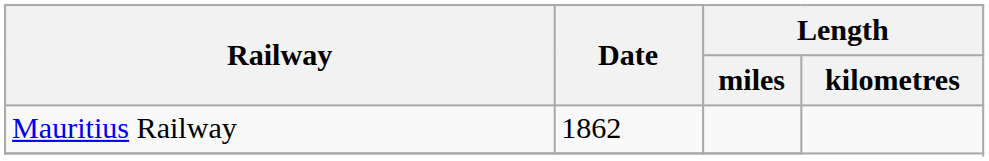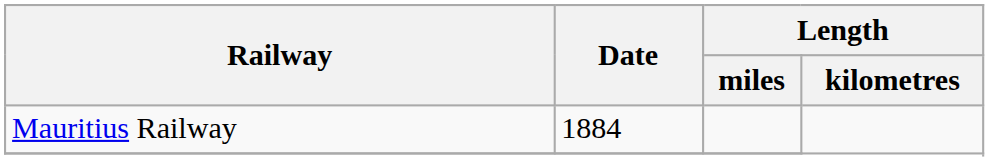 <table class="wikitable" style="font-size: 90%;">
 <tr>
 <th rowspan=2 style="width:256px">Railway</th>
 <th rowspan=2 style="width:64px">Date</th>
 <th colspan=2 style="width:128px">Length</th>
 </tr>
 <tr>
 <th>miles</th>
 <th>kilometres</th>
 </tr>
 <tr>
 <td><a href='#'>Mauritius</a> Railway</td>
-<td>1862</td>
+<td>1884</td>
 <td></td>
 </tr>
 <tr>
 </tr>
 </table>
